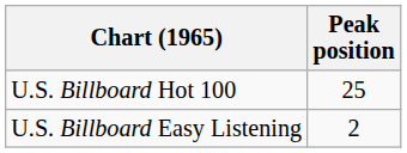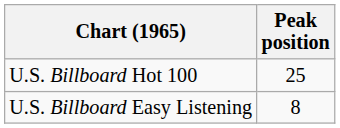 <table class="wikitable sortable">
 <tr>
 <th align="left">Chart (1965)</th>
 <th align="center">Peak<br>position</th>
 </tr>
 <tr>
 <td align="left">U.S. <em>Billboard</em> Hot 100</td>
 <td align="center">25</td>
 </tr>
 <tr>
 <td align="left">U.S. <em>Billboard</em> Easy Listening</td>
-<td align="center">2</td>
+<td align="center">8</td>
 </tr>
 </table>
